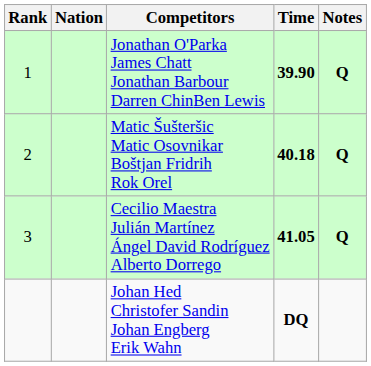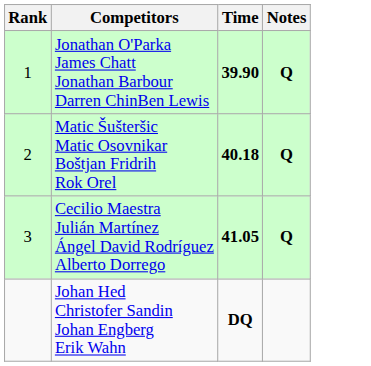 <table class="wikitable sortable" style="text-align:center">
 <tr>
 <th>Rank</th>
-<th>Nation</th>
 <th>Competitors</th>
 <th>Time</th>
 <th>Notes</th>
 </tr>
 <tr bgcolor=ccffcc>
 <td>1</td>
-<td align=left></td>
 <td align=left><a href='#'>Jonathan O'Parka</a><br><a href='#'>James Chatt</a><br><a href='#'>Jonathan Barbour</a><br><a href='#'>Darren Chin</a><a href='#'>Ben Lewis</a></td>
 <td><strong>39.90</strong></td>
 <td><strong>Q</strong></td>
 </tr>
 <tr bgcolor=ccffcc>
 <td>2</td>
-<td align=left></td>
 <td align=left><a href='#'>Matic Šušteršic</a><br><a href='#'>Matic Osovnikar</a><br><a href='#'>Boštjan Fridrih</a><br><a href='#'>Rok Orel</a></td>
 <td><strong>40.18</strong></td>
 <td><strong>Q</strong></td>
 </tr>
 <tr bgcolor=ccffcc>
 <td>3</td>
-<td align=left></td>
 <td align=left><a href='#'>Cecilio Maestra</a><br><a href='#'>Julián Martínez</a><br><a href='#'>Ángel David Rodríguez</a><br><a href='#'>Alberto Dorrego</a></td>
 <td><strong>41.05</strong></td>
 <td><strong>Q</strong></td>
 </tr>
 <tr>
 <td></td>
-<td align=left></td>
 <td align=left><a href='#'>Johan Hed</a><br><a href='#'>Christofer Sandin</a><br><a href='#'>Johan Engberg</a><br><a href='#'>Erik Wahn</a></td>
 <td><strong>DQ</strong></td>
 <td></td>
 </tr>
 </table>
